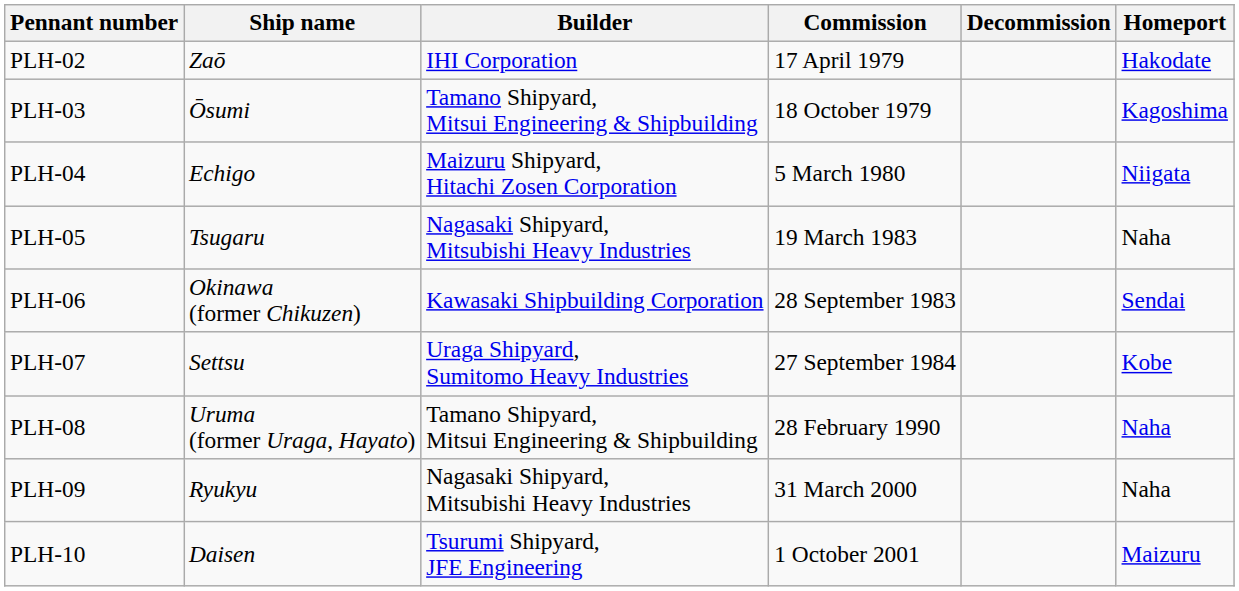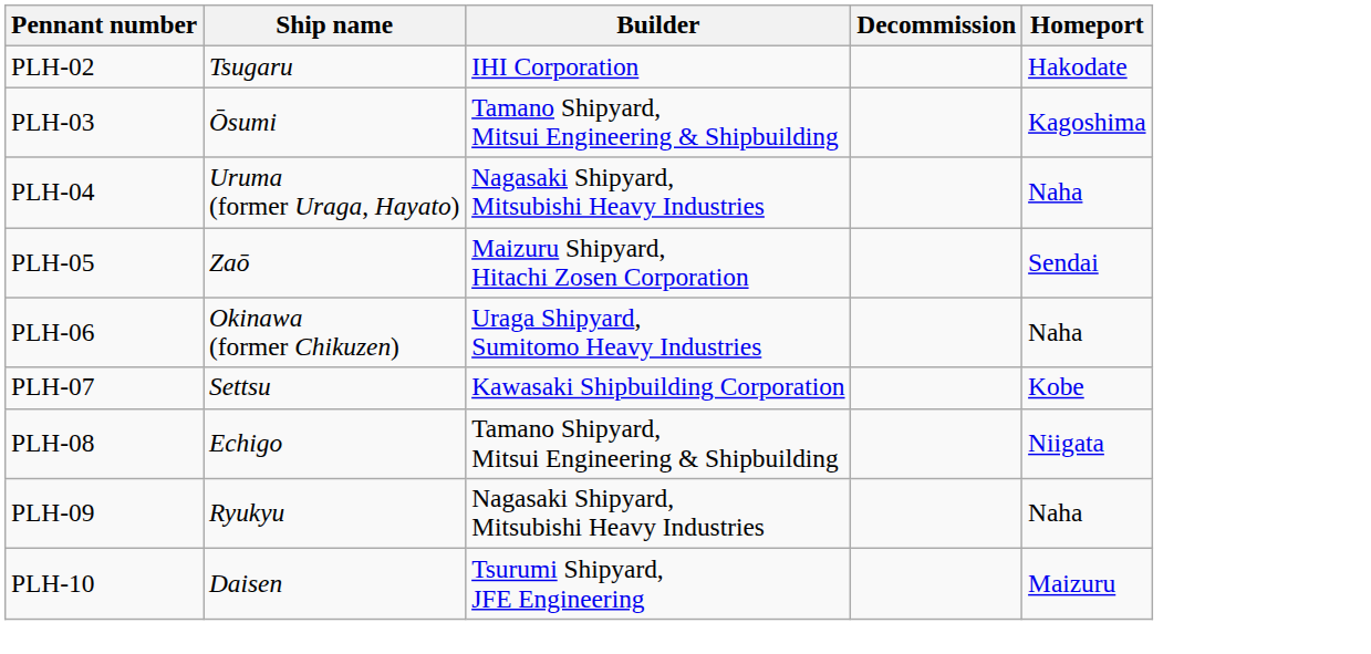 <table class="sortable wikitable">
 <tr>
 <th>Pennant number</th>
 <th>Ship name</th>
 <th>Builder</th>
-<th>Commission</th>
 <th>Decommission</th>
 <th>Homeport</th>
 </tr>
 <tr>
 <td>PLH-02</td>
-<td><em>Zaō</em></td>
+<td><em>Tsugaru</em></td>
 <td><a href='#'>IHI Corporation</a></td>
-<td>17 April 1979</td>
 <td></td>
 <td><a href='#'>Hakodate</a></td>
 </tr>
 <tr>
 <td>PLH-03</td>
 <td><em>Ōsumi</em></td>
 <td><a href='#'>Tamano</a> Shipyard, <br><a href='#'>Mitsui Engineering & Shipbuilding</a></td>
-<td>18 October 1979</td>
 <td></td>
 <td><a href='#'>Kagoshima</a></td>
 </tr>
 <tr>
 <td>PLH-04</td>
-<td><em>Echigo</em></td>
-<td><a href='#'>Maizuru</a> Shipyard, <br><a href='#'>Hitachi Zosen Corporation</a></td>
-<td>5 March 1980</td>
+<td><em>Uruma</em><br>(former <em>Uraga</em>, <em>Hayato</em>)</td>
+<td><a href='#'>Nagasaki</a> Shipyard, <br><a href='#'>Mitsubishi Heavy Industries</a></td>
 <td></td>
-<td><a href='#'>Niigata</a></td>
+<td><a href='#'>Naha</a></td>
 </tr>
 <tr>
 <td>PLH-05</td>
-<td><em>Tsugaru</em></td>
-<td><a href='#'>Nagasaki</a> Shipyard, <br><a href='#'>Mitsubishi Heavy Industries</a></td>
-<td>19 March 1983</td>
+<td><em>Zaō</em></td>
+<td><a href='#'>Maizuru</a> Shipyard, <br><a href='#'>Hitachi Zosen Corporation</a></td>
+<td></td>
+<td><a href='#'>Sendai</a></td>
+</tr>
+<tr>
+<td>PLH-06</td>
+<td><em>Okinawa</em><br>(former <em>Chikuzen</em>)</td>
+<td><a href='#'>Uraga Shipyard</a>, <br><a href='#'>Sumitomo Heavy Industries</a></td>
 <td></td>
 <td>Naha</td>
 </tr>
 <tr>
-<td>PLH-06</td>
-<td><em>Okinawa</em><br>(former <em>Chikuzen</em>)</td>
-<td><a href='#'>Kawasaki Shipbuilding Corporation</a></td>
-<td>28 September 1983</td>
-<td></td>
-<td><a href='#'>Sendai</a></td>
-</tr>
-<tr>
 <td>PLH-07</td>
 <td><em>Settsu</em></td>
-<td><a href='#'>Uraga Shipyard</a>, <br><a href='#'>Sumitomo Heavy Industries</a></td>
-<td>27 September 1984</td>
+<td><a href='#'>Kawasaki Shipbuilding Corporation</a></td>
 <td></td>
 <td><a href='#'>Kobe</a></td>
 </tr>
 <tr>
 <td>PLH-08</td>
-<td><em>Uruma</em><br>(former <em>Uraga</em>, <em>Hayato</em>)</td>
+<td><em>Echigo</em></td>
 <td>Tamano Shipyard, <br>Mitsui Engineering & Shipbuilding</td>
-<td>28 February 1990</td>
 <td></td>
-<td><a href='#'>Naha</a></td>
+<td><a href='#'>Niigata</a></td>
 </tr>
 <tr>
 <td>PLH-09</td>
 <td><em>Ryukyu</em></td>
 <td>Nagasaki Shipyard, <br>Mitsubishi Heavy Industries</td>
-<td>31 March 2000</td>
 <td></td>
 <td>Naha</td>
 </tr>
 <tr>
 <td>PLH-10</td>
 <td><em>Daisen</em></td>
 <td><a href='#'>Tsurumi</a> Shipyard, <br><a href='#'>JFE Engineering</a></td>
-<td>1 October 2001</td>
 <td></td>
 <td><a href='#'>Maizuru</a></td>
 </tr>
 </table>
